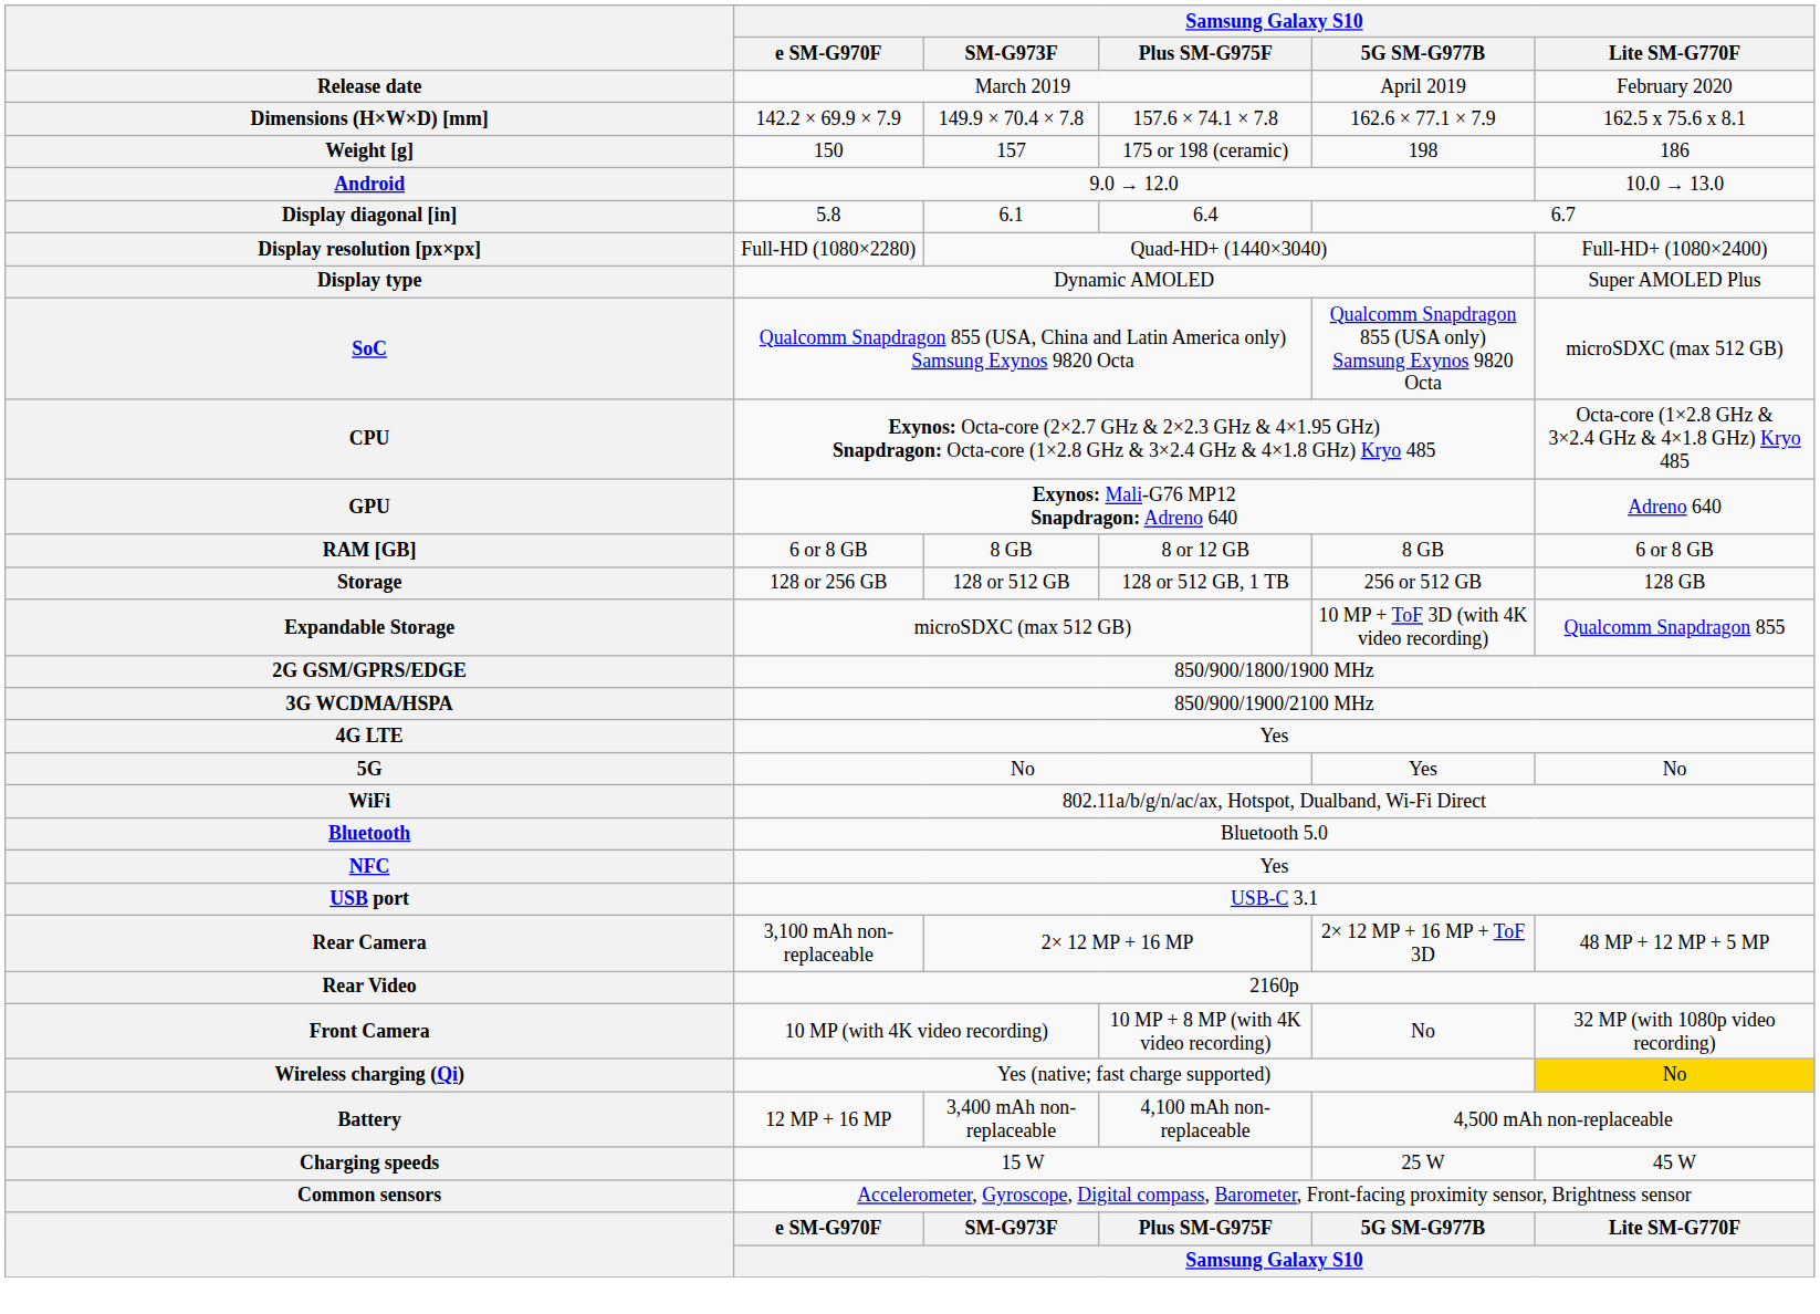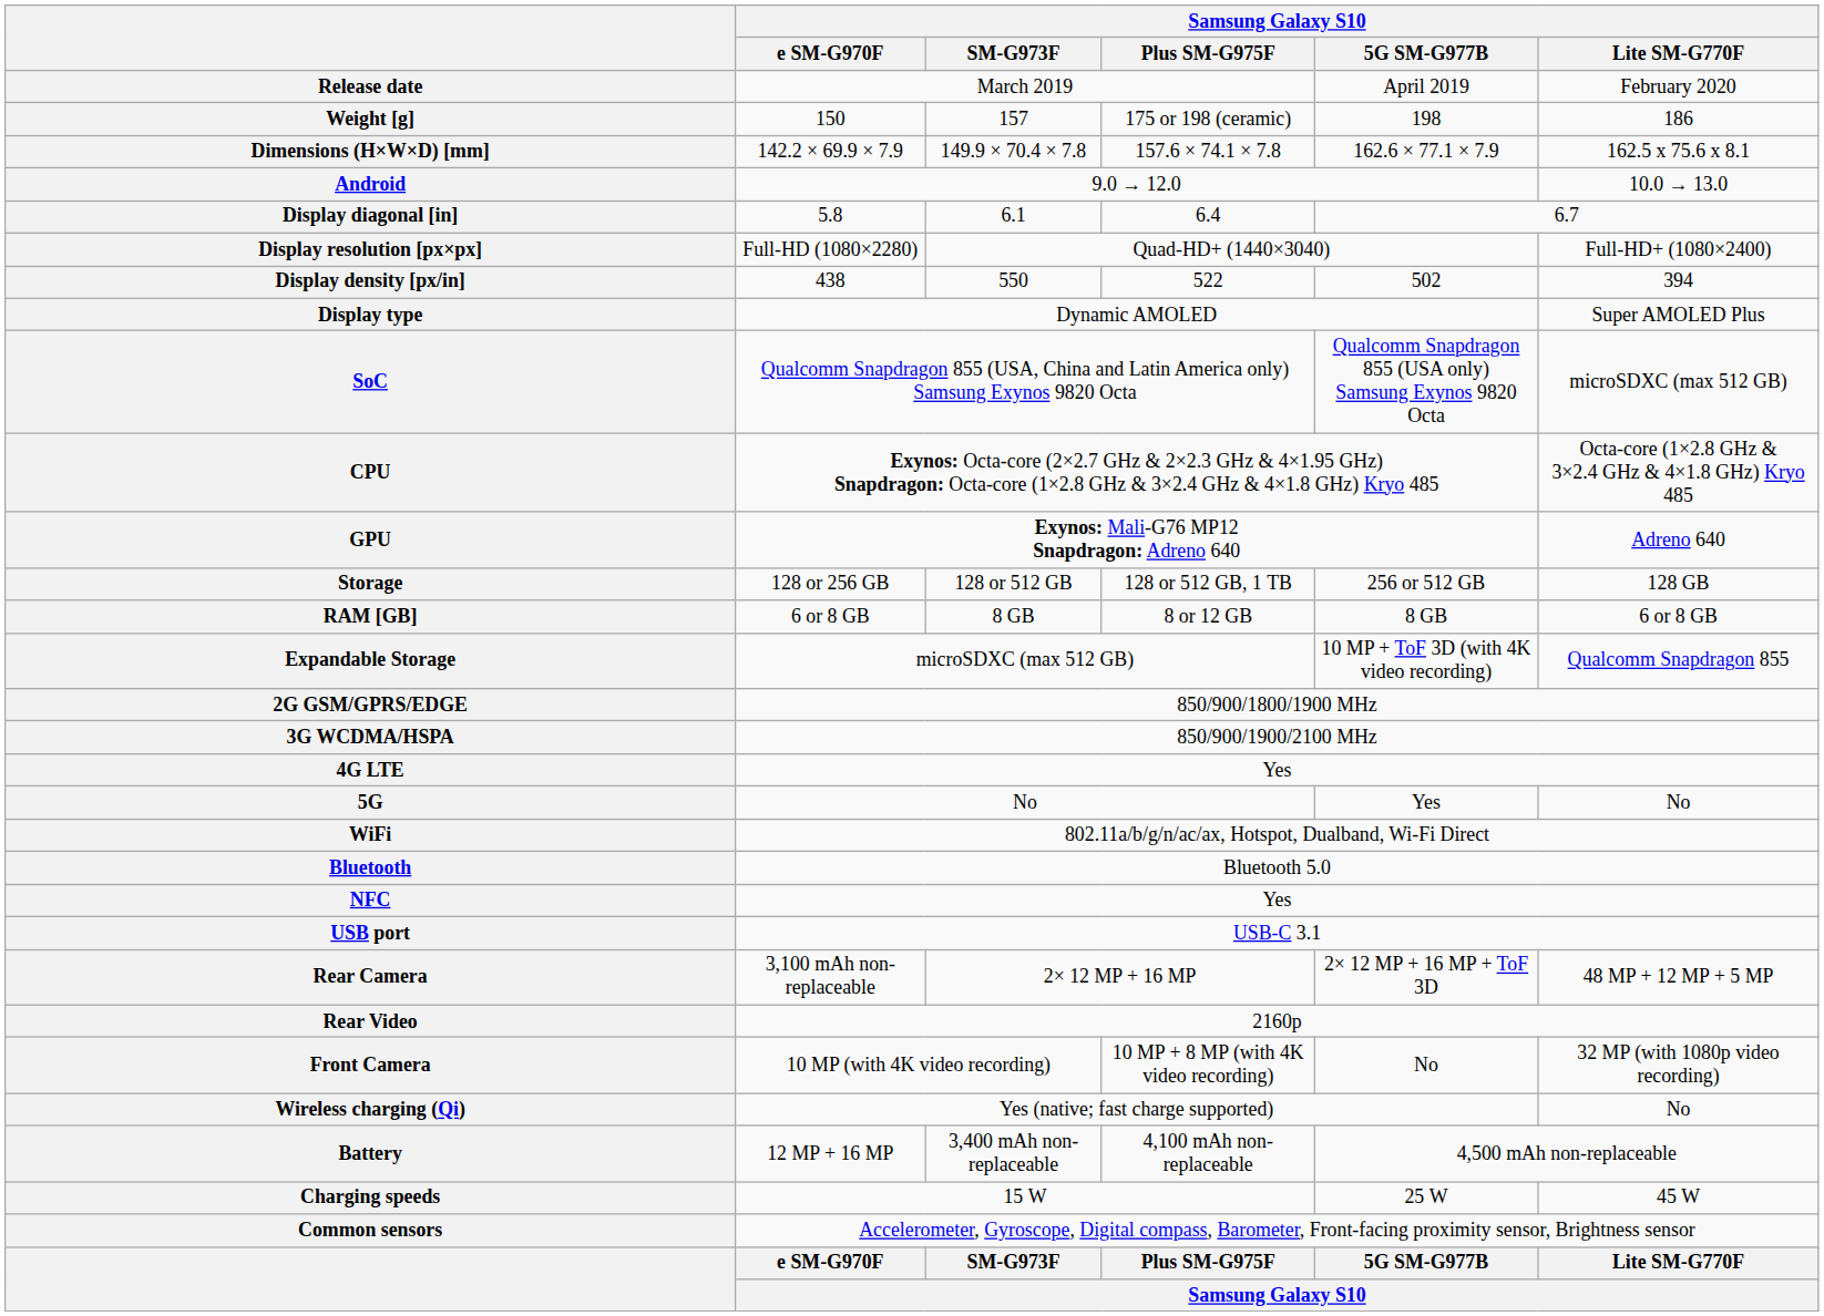 <table class="wikitable" style="text-align: center; font-size:85%">
 <tr>
 <th width="8%" rowspan="2"></th>
 <th width="8%" colspan=5><a href='#'>Samsung Galaxy S10</a></th>
 </tr>
 <tr>
 <th>e SM-G970F</th>
 <th>SM-G973F</th>
 <th>Plus SM-G975F</th>
 <th>5G SM-G977B</th>
 <th>Lite SM-G770F</th>
 </tr>
 <tr>
 <th>Release date</th>
 <td colspan="3">March 2019</td>
 <td colspan="1">April 2019</td>
 <td colspan="1">February 2020</td>
 </tr>
 <tr>
+<th title="weight with battery in grams">Weight [g]</th>
+<td colspan="1">150</td>
+<td colspan="1">157</td>
+<td colspan="1">175 or 198 (ceramic)</td>
+<td colspan="1">198</td>
+<td colspan="1">186</td>
+</tr>
+<tr>
 <th title="height × width × depth, all in millimetres">Dimensions (H×W×D) [mm]</th>
 <td colspan="1">142.2 × 69.9 × 7.9</td>
 <td colspan="1">149.9 × 70.4 × 7.8</td>
 <td colspan="1">157.6 × 74.1 × 7.8</td>
 <td colspan="1">162.6 × 77.1 × 7.9</td>
 <td colspan="1">162.5 x 75.6 x 8.1</td>
-</tr>
-<tr>
-<th title="weight with battery in grams">Weight [g]</th>
-<td colspan="1">150</td>
-<td colspan="1">157</td>
-<td colspan="1">175 or 198 (ceramic)</td>
-<td colspan="1">198</td>
-<td colspan="1">186</td>
 </tr>
 <tr>
 <th title="Operating System"><a href='#'>Android</a></th>
 <td colspan="4">9.0 → 12.0</td>
 <td colspan="1">10.0 → 13.0</td>
 </tr>
 <tr>
 <th>Display diagonal [in]</th>
 <td colspan="1">5.8</td>
 <td colspan="1">6.1</td>
 <td colspan="1">6.4</td>
 <td colspan="2">6.7</td>
 </tr>
 <tr>
 <th>Display resolution [px×px]</th>
 <td colspan="1">Full-HD (1080×2280)</td>
 <td colspan="3">Quad-HD+ (1440×3040)</td>
 <td colspan="1">Full-HD+ (1080×2400)</td>
+</tr>
+<tr>
+<th>Display density [px/in]</th>
+<td colspan="1">438</td>
+<td colspan="1">550</td>
+<td colspan="1">522</td>
+<td colspan="1">502</td>
+<td colspan="1">394</td>
 </tr>
 <tr>
 <th>Display type</th>
 <td colspan="4">Dynamic AMOLED</td>
 <td colspan="1">Super AMOLED Plus</td>
 </tr>
 <tr>
 <th><a href='#'>SoC</a></th>
 <td colspan="3"><a href='#'>Qualcomm Snapdragon</a> 855 (USA, China and Latin America only)<br><a href='#'>Samsung Exynos</a> 9820 Octa</td>
 <td colspan="1"><a href='#'>Qualcomm Snapdragon</a> 855 (USA only)<br><a href='#'>Samsung Exynos</a> 9820 Octa</td>
 <td colspan="1">microSDXC (max 512 GB)</td>
 </tr>
 <tr>
 <th>CPU</th>
 <td colspan="4"><strong>Exynos:</strong> Octa-core (2×2.7 GHz & 2×2.3 GHz & 4×1.95 GHz)<br><strong>Snapdragon:</strong> Octa-core (1×2.8 GHz & 3×2.4 GHz & 4×1.8 GHz) <a href='#'>Kryo</a> 485</td>
 <td colspan="1">Octa-core (1×2.8 GHz & 3×2.4 GHz & 4×1.8 GHz) <a href='#'>Kryo</a> 485</td>
 </tr>
 <tr>
 <th>GPU</th>
 <td colspan="4"><strong>Exynos:</strong> <a href='#'>Mali</a>-G76 MP12<br><strong>Snapdragon:</strong> <a href='#'>Adreno</a> 640</td>
 <td colspan="1"><a href='#'>Adreno</a> 640</td>
 </tr>
 <tr>
+<th>Storage</th>
+<td colspan="1">128 or 256 GB</td>
+<td colspan="1">128 or 512 GB</td>
+<td colspan="1">128 or 512 GB, 1 TB</td>
+<td colspan="1">256 or 512 GB</td>
+<td colspan="1">128 GB</td>
+</tr>
+<tr>
 <th>RAM [GB]</th>
 <td colspan="1">6 or 8 GB</td>
 <td>8 GB</td>
 <td>8 or 12 GB</td>
 <td colspan="1">8 GB</td>
 <td colspan="1">6 or 8 GB</td>
-</tr>
-<tr>
-<th>Storage</th>
-<td colspan="1">128 or 256 GB</td>
-<td colspan="1">128 or 512 GB</td>
-<td colspan="1">128 or 512 GB, 1 TB</td>
-<td colspan="1">256 or 512 GB</td>
-<td colspan="1">128 GB</td>
 </tr>
 <tr>
 <th>Expandable Storage</th>
 <td colspan="3">microSDXC (max 512 GB)</td>
 <td colspan="1">10 MP + <a href='#'>ToF</a> 3D (with 4K video recording)</td>
 <td colspan="1"><a href='#'>Qualcomm Snapdragon</a> 855</td>
 </tr>
 <tr>
 <th>2G GSM/GPRS/EDGE</th>
 <td colspan="5">850/900/1800/1900 MHz</td>
 </tr>
 <tr>
 <th>3G WCDMA/HSPA</th>
 <td colspan="5">850/900/1900/2100 MHz</td>
 </tr>
 <tr>
 <th>4G LTE</th>
 <td colspan="5">Yes</td>
 </tr>
 <tr>
 <th>5G</th>
 <td colspan="3">No</td>
 <td colspan="1">Yes</td>
 <td colspan="1">No</td>
 </tr>
 <tr>
 <th>WiFi</th>
 <td colspan="5">802.11a/b/g/n/ac/ax, Hotspot, Dualband, Wi-Fi Direct</td>
 </tr>
 <tr>
 <th><a href='#'>Bluetooth</a></th>
 <td colspan="5">Bluetooth 5.0</td>
 </tr>
 <tr>
 <th><a href='#'>NFC</a></th>
 <td colspan="5">Yes</td>
 </tr>
 <tr>
 <th><a href='#'>USB</a> port</th>
 <td colspan="5"><a href='#'>USB-C</a> 3.1</td>
 </tr>
 <tr>
 <th>Rear Camera</th>
 <td colspan="1">3,100 mAh non-replaceable</td>
 <td colspan="2">2× 12 MP + 16 MP</td>
 <td colspan="1">2× 12 MP + 16 MP + <a href='#'>ToF</a> 3D</td>
 <td colspan="1">48 MP + 12 MP + 5 MP</td>
 </tr>
 <tr>
 <th>Rear Video</th>
 <td colspan="5">2160p</td>
 </tr>
 <tr>
 <th>Front Camera</th>
 <td colspan="2">10 MP (with 4K video recording)</td>
 <td colspan="1">10 MP + 8 MP (with 4K video recording)</td>
 <td colspan="1">No</td>
 <td colspan="1">32 MP (with 1080p video recording)</td>
 </tr>
 <tr>
 <th>Wireless charging (<a href='#'>Qi</a>)</th>
 <td colspan="4">Yes (native; fast charge supported)</td>
-<td style="background: gold;">No</td>
+<td>No</td>
 </tr>
 <tr>
 <th>Battery</th>
 <td colspan="1">12 MP + 16 MP</td>
 <td colspan="1">3,400 mAh non-replaceable</td>
 <td colspan="1">4,100 mAh non-replaceable</td>
 <td colspan="2">4,500 mAh non-replaceable</td>
 </tr>
 <tr>
 <th>Charging speeds</th>
 <td colspan="3">15 W</td>
 <td colspan="1">25 W</td>
 <td colspan="1">45 W</td>
 </tr>
 <tr>
 <th>Common sensors</th>
 <td colspan="5"><a href='#'>Accelerometer</a>, <a href='#'>Gyroscope</a>, <a href='#'>Digital compass</a>, <a href='#'>Barometer</a>, Front-facing proximity sensor, Brightness sensor</td>
 </tr>
 <tr>
 <th width="8%" rowspan="2"></th>
 <th>e SM-G970F</th>
 <th>SM-G973F</th>
 <th>Plus SM-G975F</th>
 <th>5G SM-G977B</th>
 <th>Lite SM-G770F</th>
 </tr>
 <tr>
 <th width="8%" colspan=5><a href='#'>Samsung Galaxy S10</a></th>
 </tr>
 </table>
